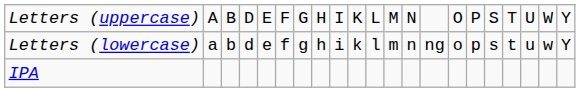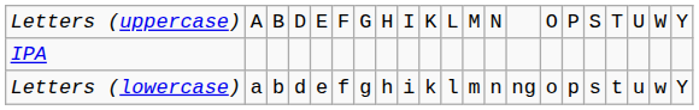 <table class="wikitable">
 <tr>
 <td><em>Letters (<a href='#'>uppercase</a>)</em></td>
 <td>A</td>
 <td>B</td>
 <td>D</td>
 <td>E</td>
 <td>F</td>
 <td>G</td>
 <td>H</td>
 <td>I</td>
 <td>K</td>
 <td>L</td>
 <td>M</td>
 <td>N</td>
 <td></td>
 <td>O</td>
 <td>P</td>
 <td>S</td>
 <td>T</td>
 <td>U</td>
 <td>W</td>
 <td>Y</td>
 </tr>
 <tr>
+<td><em><a href='#'>IPA</a></em></td>
+<td></td>
+<td></td>
+<td></td>
+<td></td>
+<td></td>
+<td></td>
+<td></td>
+<td></td>
+<td></td>
+<td></td>
+<td></td>
+<td></td>
+<td></td>
+<td></td>
+<td></td>
+<td></td>
+<td></td>
+<td></td>
+<td></td>
+<td></td>
+</tr>
+<tr>
 <td><em>Letters (<a href='#'>lowercase</a>)</em></td>
 <td>a</td>
 <td>b</td>
 <td>d</td>
 <td>e</td>
 <td>f</td>
 <td>g</td>
 <td>h</td>
 <td>i</td>
 <td>k</td>
 <td>l</td>
 <td>m</td>
 <td>n</td>
 <td>ng</td>
 <td>o</td>
 <td>p</td>
 <td>s</td>
 <td>t</td>
 <td>u</td>
 <td>w</td>
 <td>Y</td>
 </tr>
-<tr>
-<td><em><a href='#'>IPA</a></em></td>
-<td></td>
-<td></td>
-<td></td>
-<td></td>
-<td></td>
-<td></td>
-<td></td>
-<td></td>
-<td></td>
-<td></td>
-<td></td>
-<td></td>
-<td></td>
-<td></td>
-<td></td>
-<td></td>
-<td></td>
-<td></td>
-<td></td>
-<td></td>
-</tr>
 </table>
